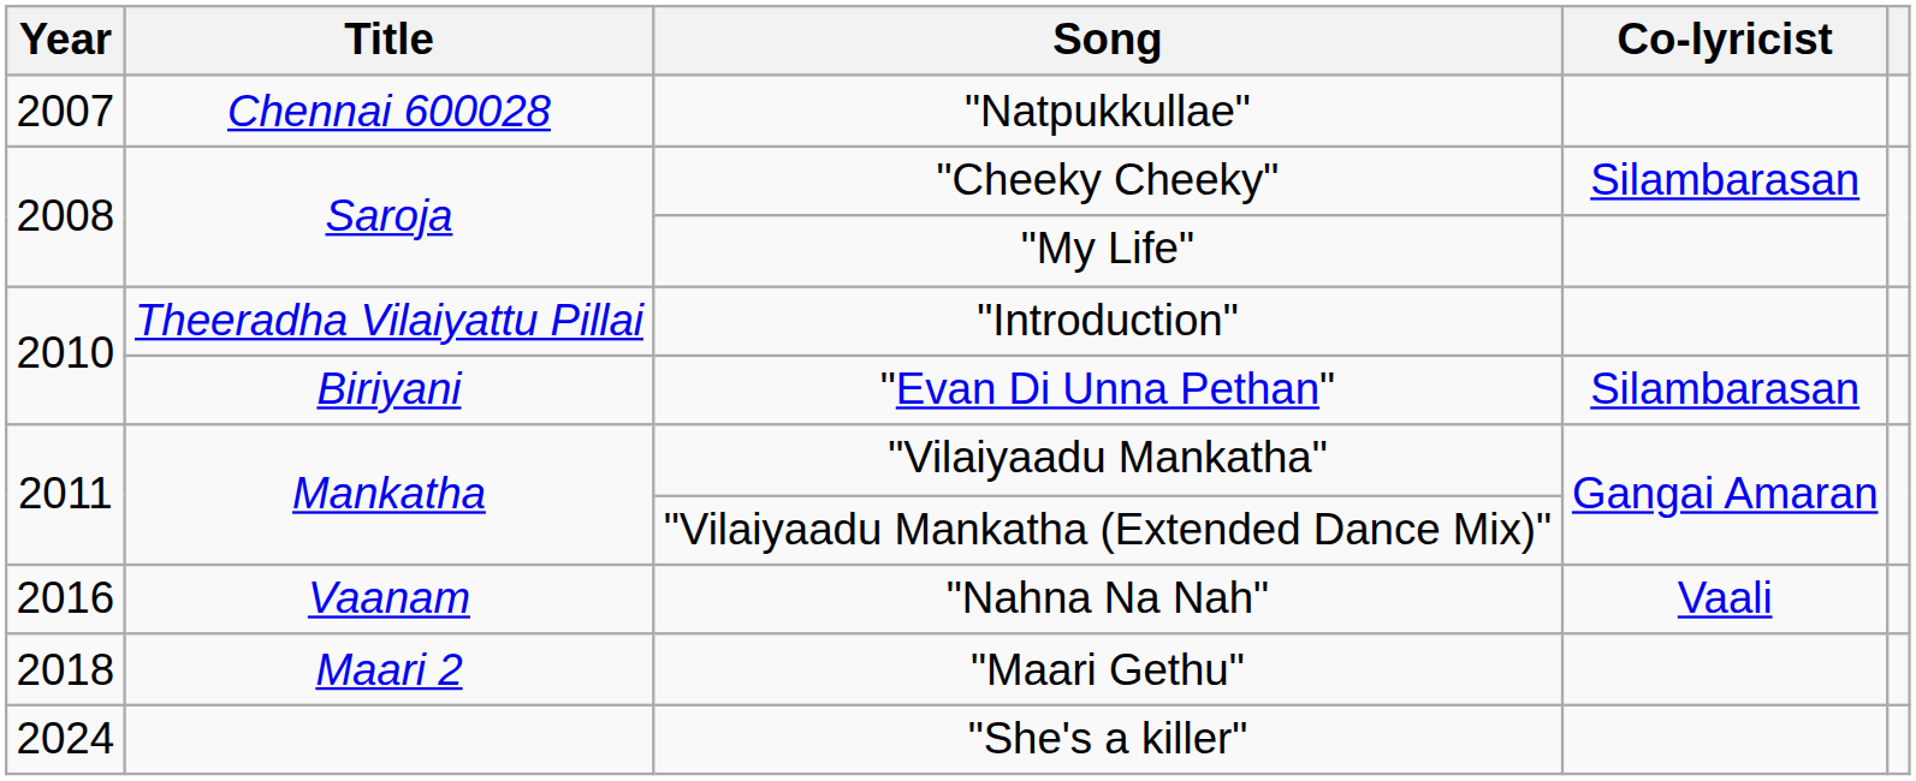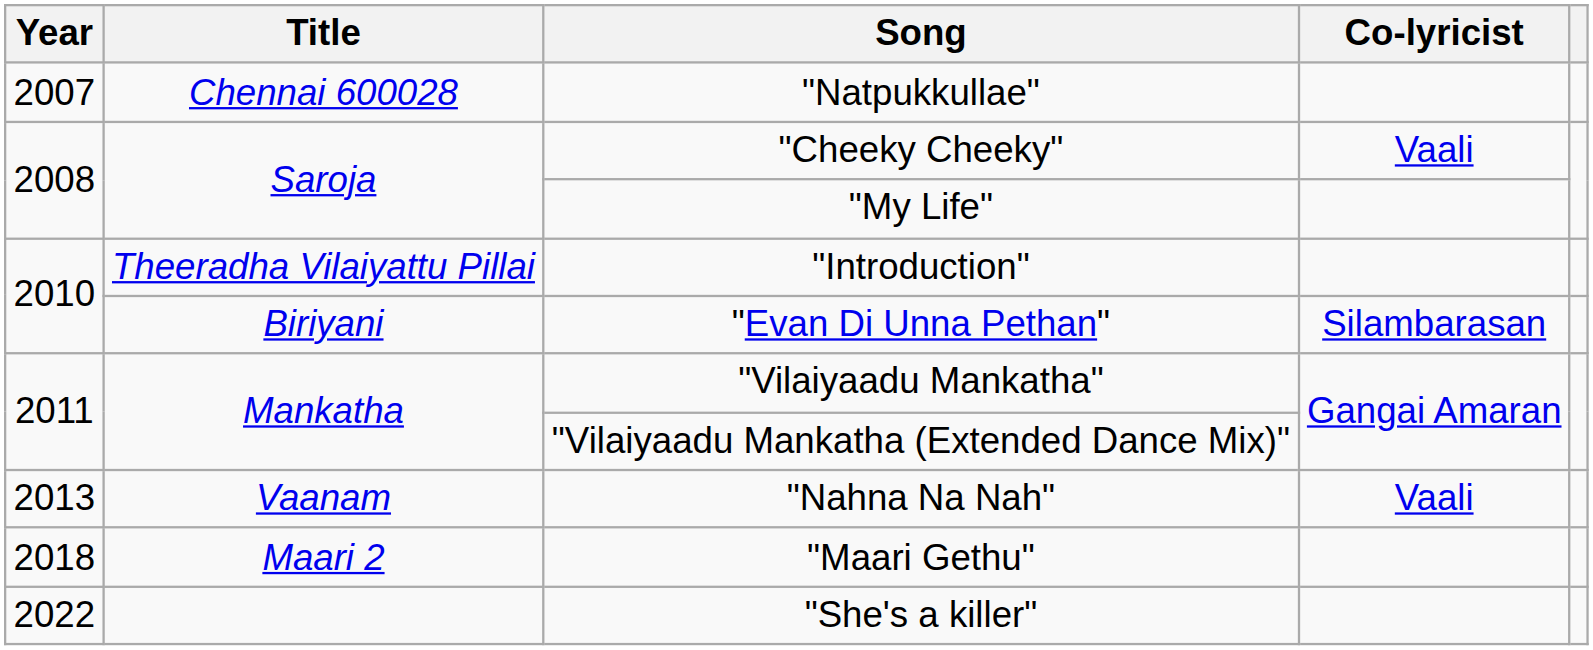 <table class="wikitable" style="text-align:center;">
 <tr>
 <th>Year</th>
 <th>Title</th>
 <th>Song</th>
 <th>Co-lyricist</th>
 <th></th>
 </tr>
 <tr>
 <td>2007</td>
 <td><em><a href='#'>Chennai 600028</a></em></td>
 <td>"Natpukkullae"</td>
 <td></td>
 <td></td>
 </tr>
 <tr>
 <td rowspan="2">2008</td>
 <td rowspan="2"><em><a href='#'>Saroja</a></em></td>
 <td>"Cheeky Cheeky"</td>
-<td><a href='#'>Silambarasan</a></td>
+<td><a href='#'>Vaali</a></td>
 <td rowspan="2"></td>
 </tr>
 <tr>
 <td>"My Life"</td>
 <td></td>
 </tr>
 <tr>
 <td rowspan="2">2010</td>
 <td><em><a href='#'>Theeradha Vilaiyattu Pillai</a></em></td>
 <td>"Introduction"</td>
 <td></td>
 <td></td>
 </tr>
 <tr>
 <td><em><a href='#'>Biriyani</a></em></td>
 <td>"<a href='#'>Evan Di Unna Pethan</a>"</td>
 <td><a href='#'>Silambarasan</a></td>
 <td></td>
 </tr>
 <tr>
 <td rowspan="2">2011</td>
 <td rowspan="2"><em><a href='#'>Mankatha</a></em></td>
 <td>"Vilaiyaadu Mankatha"</td>
 <td rowspan="2"><a href='#'>Gangai Amaran</a></td>
 <td rowspan="2"></td>
 </tr>
 <tr>
 <td>"Vilaiyaadu Mankatha (Extended Dance Mix)"</td>
 </tr>
 <tr>
-<td>2016</td>
+<td>2013</td>
 <td><em><a href='#'>Vaanam</a></em></td>
 <td>"Nahna Na Nah"</td>
 <td><a href='#'>Vaali</a></td>
 <td></td>
 </tr>
 <tr>
 <td>2018</td>
 <td><em><a href='#'>Maari 2</a></em></td>
 <td>"Maari Gethu"</td>
 <td></td>
 <td></td>
 </tr>
 <tr>
-<td>2024</td>
+<td>2022</td>
 <td><em></em></td>
 <td>"She's a killer"</td>
 <td></td>
 <td></td>
 </tr>
 </table>
